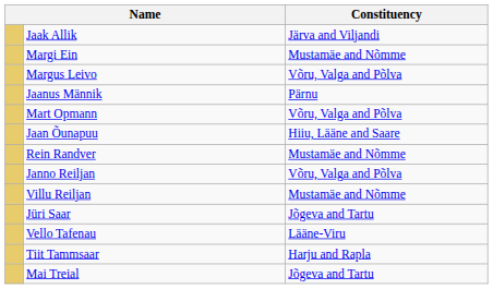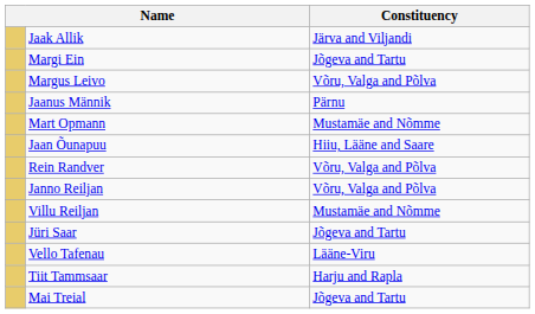 <table class="wikitable collapsible collapsed">
 <tr>
 <th colspan=2 width=350>Name</th>
 <th width=250>Constituency</th>
 </tr>
 <tr>
 <td style="background-color:#e8cc6b"></td>
 <td><a href='#'>Jaak Allik</a></td>
 <td><a href='#'>Järva and Viljandi</a></td>
 </tr>
 <tr>
 <td style="background-color:#e8cc6b"></td>
 <td><a href='#'>Margi Ein</a></td>
-<td><a href='#'>Mustamäe and Nõmme</a></td>
+<td><a href='#'>Jõgeva and Tartu</a></td>
 </tr>
 <tr>
 <td style="background-color:#e8cc6b"></td>
 <td><a href='#'>Margus Leivo</a></td>
 <td><a href='#'>Võru, Valga and Põlva</a></td>
 </tr>
 <tr>
 <td style="background-color:#e8cc6b"></td>
 <td><a href='#'>Jaanus Männik</a></td>
 <td><a href='#'>Pärnu</a></td>
 </tr>
 <tr>
 <td style="background-color:#e8cc6b"></td>
 <td><a href='#'>Mart Opmann</a></td>
-<td><a href='#'>Võru, Valga and Põlva</a></td>
+<td><a href='#'>Mustamäe and Nõmme</a></td>
 </tr>
 <tr>
 <td style="background-color:#e8cc6b"></td>
 <td><a href='#'>Jaan Õunapuu</a></td>
 <td><a href='#'>Hiiu, Lääne and Saare</a></td>
 </tr>
 <tr>
 <td style="background-color:#e8cc6b"></td>
 <td><a href='#'>Rein Randver</a></td>
-<td><a href='#'>Mustamäe and Nõmme</a></td>
+<td><a href='#'>Võru, Valga and Põlva</a></td>
 </tr>
 <tr>
 <td style="background-color:#e8cc6b"></td>
 <td><a href='#'>Janno Reiljan</a></td>
 <td><a href='#'>Võru, Valga and Põlva</a></td>
 </tr>
 <tr>
 <td style="background-color:#e8cc6b"></td>
 <td><a href='#'>Villu Reiljan</a></td>
 <td><a href='#'>Mustamäe and Nõmme</a></td>
 </tr>
 <tr>
 <td style="background-color:#e8cc6b"></td>
 <td><a href='#'>Jüri Saar</a></td>
 <td><a href='#'>Jõgeva and Tartu</a></td>
 </tr>
 <tr>
 <td style="background-color:#e8cc6b"></td>
 <td><a href='#'>Vello Tafenau</a></td>
 <td><a href='#'>Lääne-Viru</a></td>
 </tr>
 <tr>
 <td style="background-color:#e8cc6b"></td>
 <td><a href='#'>Tiit Tammsaar</a></td>
 <td><a href='#'>Harju and Rapla</a></td>
 </tr>
 <tr>
 <td style="background-color:#e8cc6b"></td>
 <td><a href='#'>Mai Treial</a></td>
 <td><a href='#'>Jõgeva and Tartu</a></td>
 </tr>
 </table>
